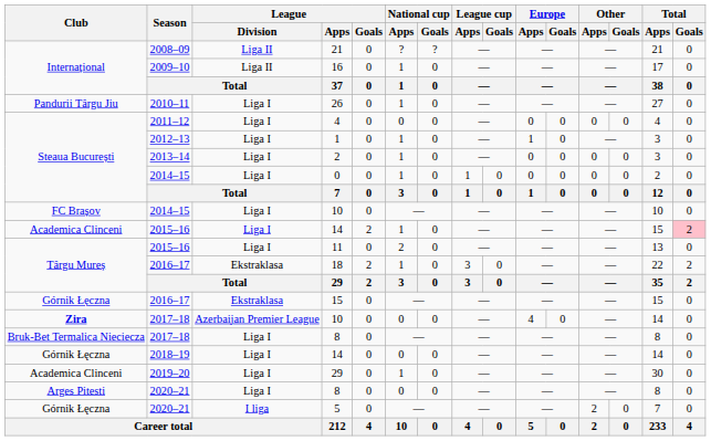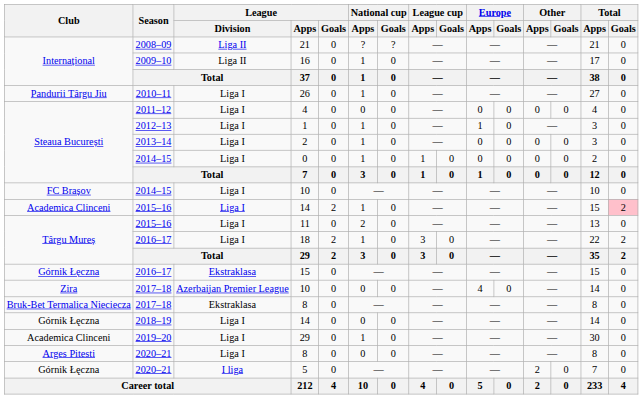 <table class="wikitable" style="text-align: center;">
 <tr>
 <th rowspan="2">Club</th>
 <th rowspan="2">Season</th>
 <th colspan="3">League</th>
 <th colspan="2">National cup</th>
 <th colspan="2">League cup</th>
 <th colspan="2"><a href='#'>Europe</a></th>
 <th colspan="2">Other</th>
 <th colspan="2">Total</th>
 </tr>
 <tr>
 <th>Division</th>
 <th>Apps</th>
 <th>Goals</th>
 <th>Apps</th>
 <th>Goals</th>
 <th>Apps</th>
 <th>Goals</th>
 <th>Apps</th>
 <th>Goals</th>
 <th>Apps</th>
 <th>Goals</th>
 <th>Apps</th>
 <th>Goals</th>
 </tr>
 <tr>
 <td rowspan="3"><a href='#'>Internațional</a></td>
 <td><a href='#'>2008–09</a></td>
 <td><a href='#'>Liga II</a></td>
 <td>21</td>
 <td>0</td>
 <td>?</td>
 <td>?</td>
 <td colspan="2">—</td>
 <td colspan="2">—</td>
 <td colspan="2">—</td>
 <td>21</td>
 <td>0</td>
 </tr>
 <tr>
 <td><a href='#'>2009–10</a></td>
 <td>Liga II</td>
 <td>16</td>
 <td>0</td>
 <td>1</td>
 <td>0</td>
 <td colspan="2">—</td>
 <td colspan="2">—</td>
 <td colspan="2">—</td>
 <td>17</td>
 <td>0</td>
 </tr>
 <tr>
 <th colspan="2">Total</th>
 <th>37</th>
 <th>0</th>
 <th>1</th>
 <th>0</th>
 <th colspan="2">—</th>
 <th colspan="2">—</th>
 <th colspan="2">—</th>
 <th>38</th>
 <th>0</th>
 </tr>
 <tr>
 <td><a href='#'>Pandurii Târgu Jiu</a></td>
 <td><a href='#'>2010–11</a></td>
 <td>Liga I</td>
 <td>26</td>
 <td>0</td>
 <td>1</td>
 <td>0</td>
 <td colspan="2">—</td>
 <td colspan="2">—</td>
 <td colspan="2">—</td>
 <td>27</td>
 <td>0</td>
 </tr>
 <tr>
 <td rowspan="5"><a href='#'>Steaua București</a></td>
 <td><a href='#'>2011–12</a></td>
 <td>Liga I</td>
 <td>4</td>
 <td>0</td>
 <td>0</td>
 <td>0</td>
 <td colspan="2">—</td>
 <td>0</td>
 <td>0</td>
 <td>0</td>
 <td>0</td>
 <td>4</td>
 <td>0</td>
 </tr>
 <tr>
 <td><a href='#'>2012–13</a></td>
 <td>Liga I</td>
 <td>1</td>
 <td>0</td>
 <td>1</td>
 <td>0</td>
 <td colspan="2">—</td>
 <td>1</td>
 <td>0</td>
 <td colspan="2">—</td>
 <td>3</td>
 <td>0</td>
 </tr>
 <tr>
 <td><a href='#'>2013–14</a></td>
 <td>Liga I</td>
 <td>2</td>
 <td>0</td>
 <td>1</td>
 <td>0</td>
 <td colspan="2">—</td>
 <td>0</td>
 <td>0</td>
 <td>0</td>
 <td>0</td>
 <td>3</td>
 <td>0</td>
 </tr>
 <tr>
 <td><a href='#'>2014–15</a></td>
 <td>Liga I</td>
 <td>0</td>
 <td>0</td>
 <td>1</td>
 <td>0</td>
 <td>1</td>
 <td>0</td>
 <td>0</td>
 <td>0</td>
 <td>0</td>
 <td>0</td>
 <td>2</td>
 <td>0</td>
 </tr>
 <tr>
 <th colspan="2">Total</th>
 <th>7</th>
 <th>0</th>
 <th>3</th>
 <th>0</th>
 <th>1</th>
 <th>0</th>
 <th>1</th>
 <th>0</th>
 <th>0</th>
 <th>0</th>
 <th>12</th>
 <th>0</th>
 </tr>
 <tr>
 <td><a href='#'>FC Brașov</a></td>
 <td><a href='#'>2014–15</a></td>
 <td>Liga I</td>
 <td>10</td>
 <td>0</td>
 <td colspan="2">—</td>
 <td colspan="2">—</td>
 <td colspan="2">—</td>
 <td colspan="2">—</td>
 <td>10</td>
 <td>0</td>
 </tr>
 <tr>
 <td><a href='#'>Academica Clinceni</a></td>
 <td><a href='#'>2015–16</a></td>
 <td><a href='#'>Liga I</a></td>
 <td>14</td>
 <td>2</td>
 <td>1</td>
 <td>0</td>
 <td colspan="2">—</td>
 <td colspan="2">—</td>
 <td colspan="2">—</td>
 <td>15</td>
 <td style="background: pink;">2</td>
 </tr>
 <tr>
 <td rowspan="3"><a href='#'>Târgu Mureș</a></td>
 <td><a href='#'>2015–16</a></td>
 <td>Liga I</td>
 <td>11</td>
 <td>0</td>
 <td>2</td>
 <td>0</td>
 <td colspan="2">—</td>
 <td colspan="2">—</td>
 <td colspan="2">—</td>
 <td>13</td>
 <td>0</td>
 </tr>
 <tr>
 <td><a href='#'>2016–17</a></td>
-<td>Ekstraklasa</td>
+<td>Liga I</td>
 <td>18</td>
 <td>2</td>
 <td>1</td>
 <td>0</td>
 <td>3</td>
 <td>0</td>
 <td colspan="2">—</td>
 <td colspan="2">—</td>
 <td>22</td>
 <td>2</td>
 </tr>
 <tr>
 <th colspan="2">Total</th>
 <th>29</th>
 <th>2</th>
 <th>3</th>
 <th>0</th>
 <th>3</th>
 <th>0</th>
 <th colspan="2">—</th>
 <th colspan="2">—</th>
 <th>35</th>
 <th>2</th>
 </tr>
 <tr>
 <td><a href='#'>Górnik Łęczna</a></td>
 <td><a href='#'>2016–17</a></td>
 <td><a href='#'>Ekstraklasa</a></td>
 <td>15</td>
 <td>0</td>
 <td colspan="2">—</td>
 <td colspan="2">—</td>
 <td colspan="2">—</td>
 <td colspan="2">—</td>
 <td>15</td>
 <td>0</td>
 </tr>
 <tr>
-<td><strong><a href='#'>Zira</a></strong></td>
+<td><a href='#'>Zira</a></td>
 <td><a href='#'>2017–18</a></td>
 <td><a href='#'>Azerbaijan Premier League</a></td>
 <td>10</td>
 <td>0</td>
 <td>0</td>
 <td>0</td>
 <td colspan="2">—</td>
 <td>4</td>
 <td>0</td>
 <td colspan="2">—</td>
 <td>14</td>
 <td>0</td>
 </tr>
 <tr>
 <td><a href='#'>Bruk-Bet Termalica Nieciecza</a></td>
 <td><a href='#'>2017–18</a></td>
-<td>Liga I</td>
+<td>Ekstraklasa</td>
 <td>8</td>
 <td>0</td>
 <td colspan="2">—</td>
 <td colspan="2">—</td>
 <td colspan="2">—</td>
 <td colspan="2">—</td>
 <td>8</td>
 <td>0</td>
 </tr>
 <tr>
 <td>Górnik Łęczna</td>
 <td><a href='#'>2018–19</a></td>
 <td>Liga I</td>
 <td>14</td>
 <td>0</td>
 <td>0</td>
 <td>0</td>
 <td colspan="2">—</td>
 <td colspan="2">—</td>
 <td colspan="2">—</td>
 <td>14</td>
 <td>0</td>
 </tr>
 <tr>
 <td>Academica Clinceni</td>
 <td><a href='#'>2019–20</a></td>
 <td>Liga I</td>
 <td>29</td>
 <td>0</td>
 <td>1</td>
 <td>0</td>
 <td colspan="2">—</td>
 <td colspan="2">—</td>
 <td colspan="2">—</td>
 <td>30</td>
 <td>0</td>
 </tr>
 <tr>
 <td><a href='#'>Arges Pitesti</a></td>
 <td><a href='#'>2020–21</a></td>
 <td>Liga I</td>
 <td>8</td>
 <td>0</td>
 <td>0</td>
 <td>0</td>
 <td colspan="2">—</td>
 <td colspan="2">—</td>
 <td colspan="2">—</td>
 <td>8</td>
 <td>0</td>
 </tr>
 <tr>
 <td>Górnik Łęczna</td>
 <td><a href='#'>2020–21</a></td>
 <td><a href='#'>I liga</a></td>
 <td>5</td>
 <td>0</td>
 <td colspan="2">—</td>
 <td colspan="2">—</td>
 <td colspan="2">—</td>
 <td>2</td>
 <td>0</td>
 <td>7</td>
 <td>0</td>
 </tr>
 <tr>
 <th colspan="3">Career total</th>
 <th>212</th>
 <th>4</th>
 <th>10</th>
 <th>0</th>
 <th>4</th>
 <th>0</th>
 <th>5</th>
 <th>0</th>
 <th>2</th>
 <th>0</th>
 <th>233</th>
 <th>4</th>
 </tr>
 </table>
